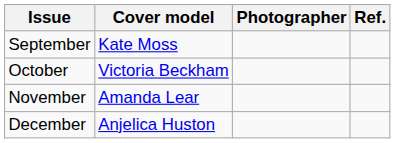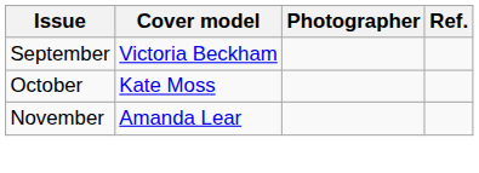 <table class="wikitable">
 <tr>
 <th>Issue</th>
 <th>Cover model</th>
 <th>Photographer</th>
 <th>Ref.</th>
 </tr>
 <tr>
 <td>September</td>
-<td><a href='#'>Kate Moss</a></td>
+<td><a href='#'>Victoria Beckham</a></td>
 <td></td>
 <td></td>
 </tr>
 <tr>
 <td>October</td>
-<td><a href='#'>Victoria Beckham</a></td>
+<td><a href='#'>Kate Moss</a></td>
 <td></td>
 <td></td>
 </tr>
 <tr>
 <td>November</td>
 <td><a href='#'>Amanda Lear</a></td>
 <td></td>
 <td></td>
 </tr>
-<tr>
-<td>December</td>
-<td><a href='#'>Anjelica Huston</a></td>
-<td></td>
-<td></td>
-</tr>
 </table>
